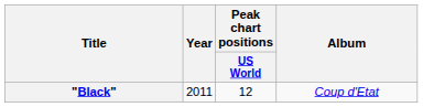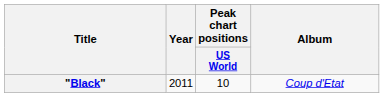 <table class="wikitable plainrowheaders" style="text-align:center;">
 <tr>
 <th scope="col" rowspan="2" style="width:14em;">Title</th>
 <th scope="col" rowspan="2" style="width:1em;">Year</th>
 <th scope="col" colspan="1">Peak chart positions</th>
 <th scope="col" rowspan="2" style="width:11em;">Album</th>
 </tr>
 <tr>
 <th scope="col" style="width:2.5em;font-size:90%;"><a href='#'>US<br>World</a><br></th>
 </tr>
 <tr>
 <th scope="row">"<a href='#'>Black</a>"<br></th>
 <td>2011</td>
-<td>12</td>
+<td>10</td>
 <td><em><a href='#'>Coup d'Etat</a></em></td>
 </tr>
 </table>
